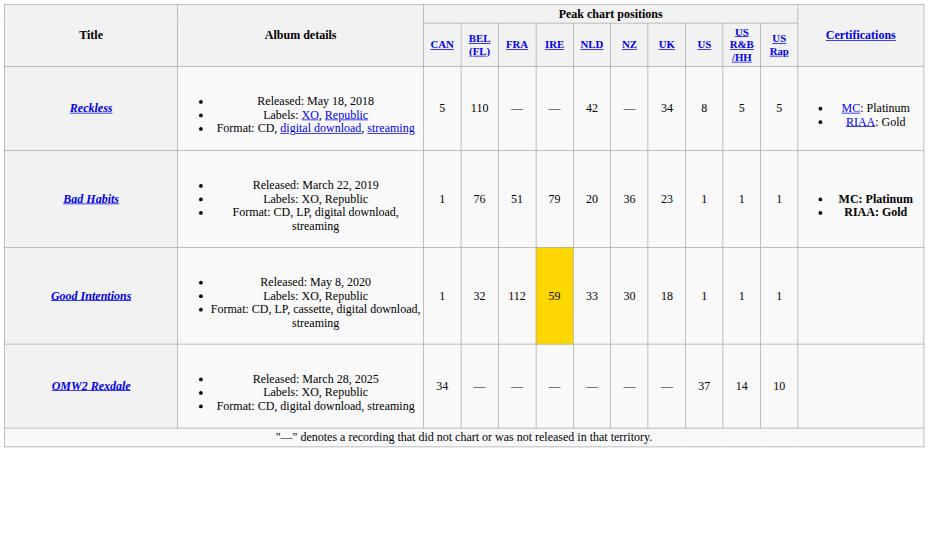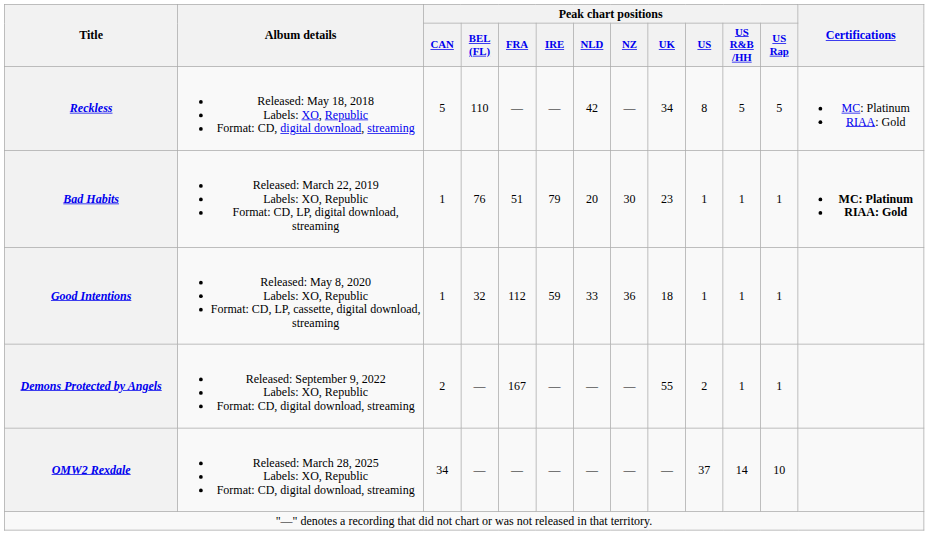 <table class="wikitable plainrowheaders" style="text-align: center;">
 <tr>
 <th scope="col" rowspan="2" style="width:14em;">Title</th>
 <th scope="col" rowspan="2" style="width:20em;">Album details</th>
 <th scope="col" colspan="10">Peak chart positions</th>
 <th scope="col" rowspan="2" style="width:10em;"><a href='#'>Certifications</a></th>
 </tr>
 <tr>
 <th scope="col" style="width:3em;font-size:90%;"><a href='#'>CAN</a><br></th>
 <th scope="col" style="width:3em;font-size:90%;"><a href='#'>BEL<br>(FL)</a><br></th>
 <th scope="col" style="width:3em;font-size:90%;"><a href='#'>FRA</a><br></th>
 <th scope="col" style="width:3em;font-size:90%;"><a href='#'>IRE</a><br></th>
 <th scope="col" style="width:3em;font-size:90%;"><a href='#'>NLD</a><br></th>
 <th scope="col" style="width:3em;font-size:90%;"><a href='#'>NZ</a><br></th>
 <th scope="col" style="width:3em;font-size:90%;"><a href='#'>UK</a><br></th>
 <th scope="col" style="width:3em;font-size:90%;"><a href='#'>US</a><br></th>
 <th scope="col" style="width:3em;font-size:90%;"><a href='#'>US<br>R&B<br>/HH</a><br></th>
 <th scope="col" style="width:3em;font-size:90%;"><a href='#'>US<br>Rap</a><br></th>
 </tr>
 <tr>
 <th scope="row"><em><a href='#'>Reckless</a></em></th>
 <td><br><ul><li>Released: May 18, 2018</li><li>Labels: <a href='#'>XO</a>, <a href='#'>Republic</a></li><li>Format: CD, <a href='#'>digital download</a>, <a href='#'>streaming</a></li></ul></td>
 <td>5</td>
 <td>110</td>
 <td>—</td>
 <td>—</td>
 <td>42</td>
 <td>—</td>
 <td>34</td>
 <td>8</td>
 <td>5</td>
 <td>5</td>
 <td><br><ul><li><a href='#'>MC</a>: Platinum</li><li><a href='#'>RIAA</a>: Gold</li></ul></td>
 </tr>
 <tr>
 <th scope="row"><em><a href='#'>Bad Habits</a></em></th>
 <td><br><ul><li>Released: March 22, 2019</li><li>Labels: XO, Republic</li><li>Format: CD, LP, digital download, streaming</li></ul></td>
 <td>1</td>
 <td>76</td>
 <td>51</td>
 <td>79</td>
 <td>20</td>
-<td>36</td>
+<td>30</td>
 <td>23</td>
 <td>1</td>
 <td>1</td>
 <td>1</td>
 <td><strong><br><ul><li>MC: Platinum</li><li>RIAA: Gold</li></ul></strong></td>
 </tr>
 <tr>
 <th scope="row"><em><a href='#'>Good Intentions</a></em></th>
 <td><br><ul><li>Released: May 8, 2020</li><li>Labels: XO, Republic</li><li>Format: CD, LP, cassette, digital download, streaming</li></ul></td>
 <td>1</td>
 <td>32</td>
 <td>112</td>
-<td style="background: gold;">59</td>
+<td>59</td>
 <td>33</td>
-<td>30</td>
+<td>36</td>
 <td>18</td>
 <td>1</td>
+<td>1</td>
+<td>1</td>
+<td></td>
+</tr>
+<tr>
+<th scope="row"><em><a href='#'>Demons Protected by Angels</a></em></th>
+<td><br><ul><li>Released: September 9, 2022</li><li>Labels: XO, Republic</li><li>Format: CD, digital download, streaming</li></ul></td>
+<td>2</td>
+<td>—</td>
+<td>167</td>
+<td>—</td>
+<td>—</td>
+<td>—</td>
+<td>55</td>
+<td>2</td>
 <td>1</td>
 <td>1</td>
 <td></td>
 </tr>
 <tr>
 <th scope="row"><em><a href='#'>OMW2 Rexdale</a></em></th>
 <td><br><ul><li>Released: March 28, 2025</li><li>Labels: XO, Republic</li><li>Format: CD, digital download, streaming</li></ul></td>
 <td>34</td>
 <td>—</td>
 <td>—</td>
 <td>—</td>
 <td>—</td>
 <td>—</td>
 <td>—</td>
 <td>37</td>
 <td>14</td>
 <td>10</td>
 <td></td>
 </tr>
 <tr>
 <td colspan="13">"—" denotes a recording that did not chart or was not released in that territory.</td>
 </tr>
 </table>
